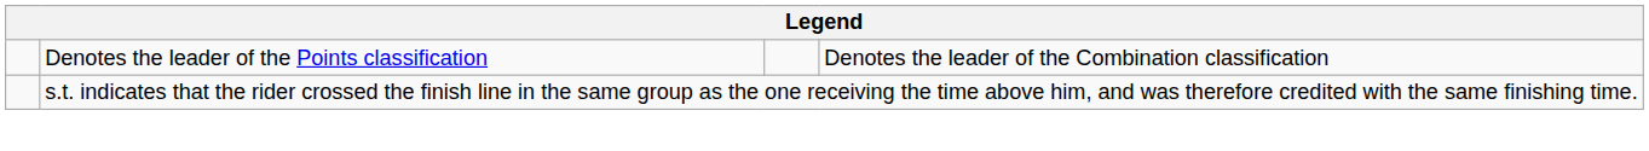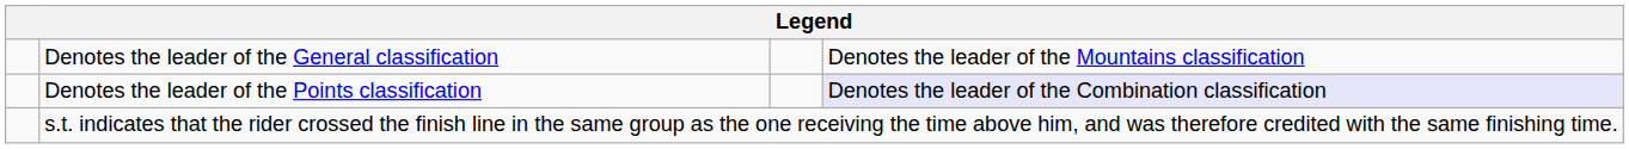 <table class="wikitable">
 <tr>
 <th colspan=4>Legend</th>
 </tr>
 <tr>
 <td>    </td>
+<td>Denotes the leader of the <a href='#'>General classification</a></td>
+<td>    </td>
+<td>Denotes the leader of the <a href='#'>Mountains classification</a></td>
+</tr>
+<tr>
+<td>    </td>
 <td>Denotes the leader of the <a href='#'>Points classification</a></td>
 <td>    </td>
-<td>Denotes the leader of the Combination classification</td>
+<td style="background: lavender;">Denotes the leader of the Combination classification</td>
 </tr>
 <tr>
 <td>  </td>
 <td colspan=3>s.t. indicates that the rider crossed the finish line in the same group as the one receiving the time above him, and was therefore credited with the same finishing time.</td>
 </tr>
 </table>
